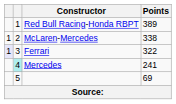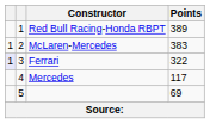 <table class="wikitable" style="font-size: 85%;">
 <tr>
 <th scope="col"></th>
 <th scope="col"></th>
 <th scope="col">Constructor</th>
 <th scope="col">Points</th>
 </tr>
 <tr>
 <td align="left"></td>
 <td align="center">1</td>
 <td> <a href='#'>Red Bull Racing</a>-<a href='#'>Honda RBPT</a></td>
 <td align="left">389</td>
 </tr>
 <tr>
 <td align="left"> 1</td>
 <td align="center">2</td>
 <td> <a href='#'>McLaren</a>-<a href='#'>Mercedes</a></td>
-<td align="left">338</td>
+<td align="left">383</td>
 </tr>
 <tr>
 <td align="left" style="background: lavender;"> 1</td>
 <td align="center">3</td>
 <td> <a href='#'>Ferrari</a></td>
 <td align="left">322</td>
 </tr>
 <tr>
 <td align="left"></td>
-<td align="center" style="background: paleturquoise;">4</td>
+<td align="center">4</td>
 <td> <a href='#'>Mercedes</a></td>
-<td align="left">241</td>
+<td align="left">117</td>
 </tr>
 <tr>
 <td align="left"></td>
 <td align="center">5</td>
 <td></td>
 <td align="left">69</td>
 </tr>
 <tr>
 <th colspan=4>Source:</th>
 </tr>
 </table>
